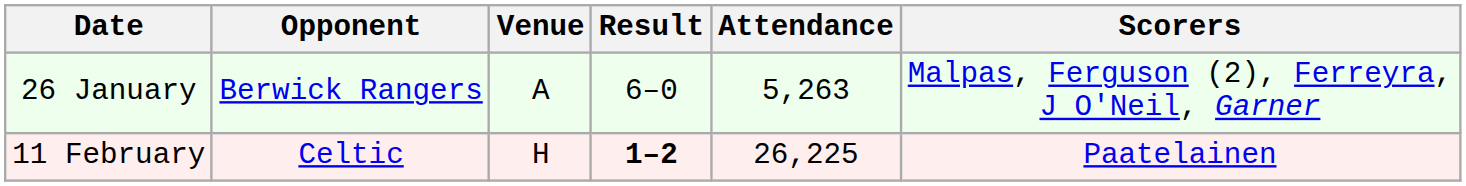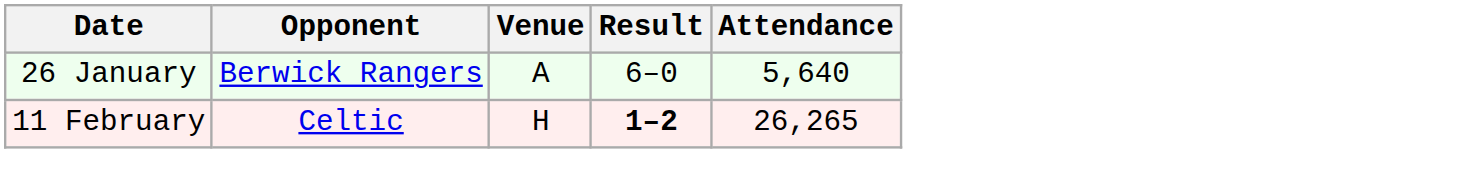 <table class="wikitable sortable" style="font-size:95%; text-align:center">
 <tr>
 <th>Date</th>
 <th>Opponent</th>
 <th>Venue</th>
 <th>Result</th>
 <th>Attendance</th>
-<th>Scorers</th>
 </tr>
 <tr style="background:#efe;">
 <td>26 January</td>
 <td><a href='#'>Berwick Rangers</a></td>
 <td>A</td>
 <td>6–0</td>
-<td>5,263</td>
-<td><a href='#'>Malpas</a>, <a href='#'>Ferguson</a> (2), <a href='#'>Ferreyra</a>,<br><a href='#'>J O'Neil</a>, <em><a href='#'>Garner</a></em></td>
+<td>5,640</td>
 </tr>
 <tr style="background:#fee;">
 <td>11 February</td>
 <td><a href='#'>Celtic</a></td>
 <td>H</td>
 <td><strong>1–2</strong></td>
-<td>26,225</td>
-<td><a href='#'>Paatelainen</a></td>
+<td>26,265</td>
 </tr>
 </table>
